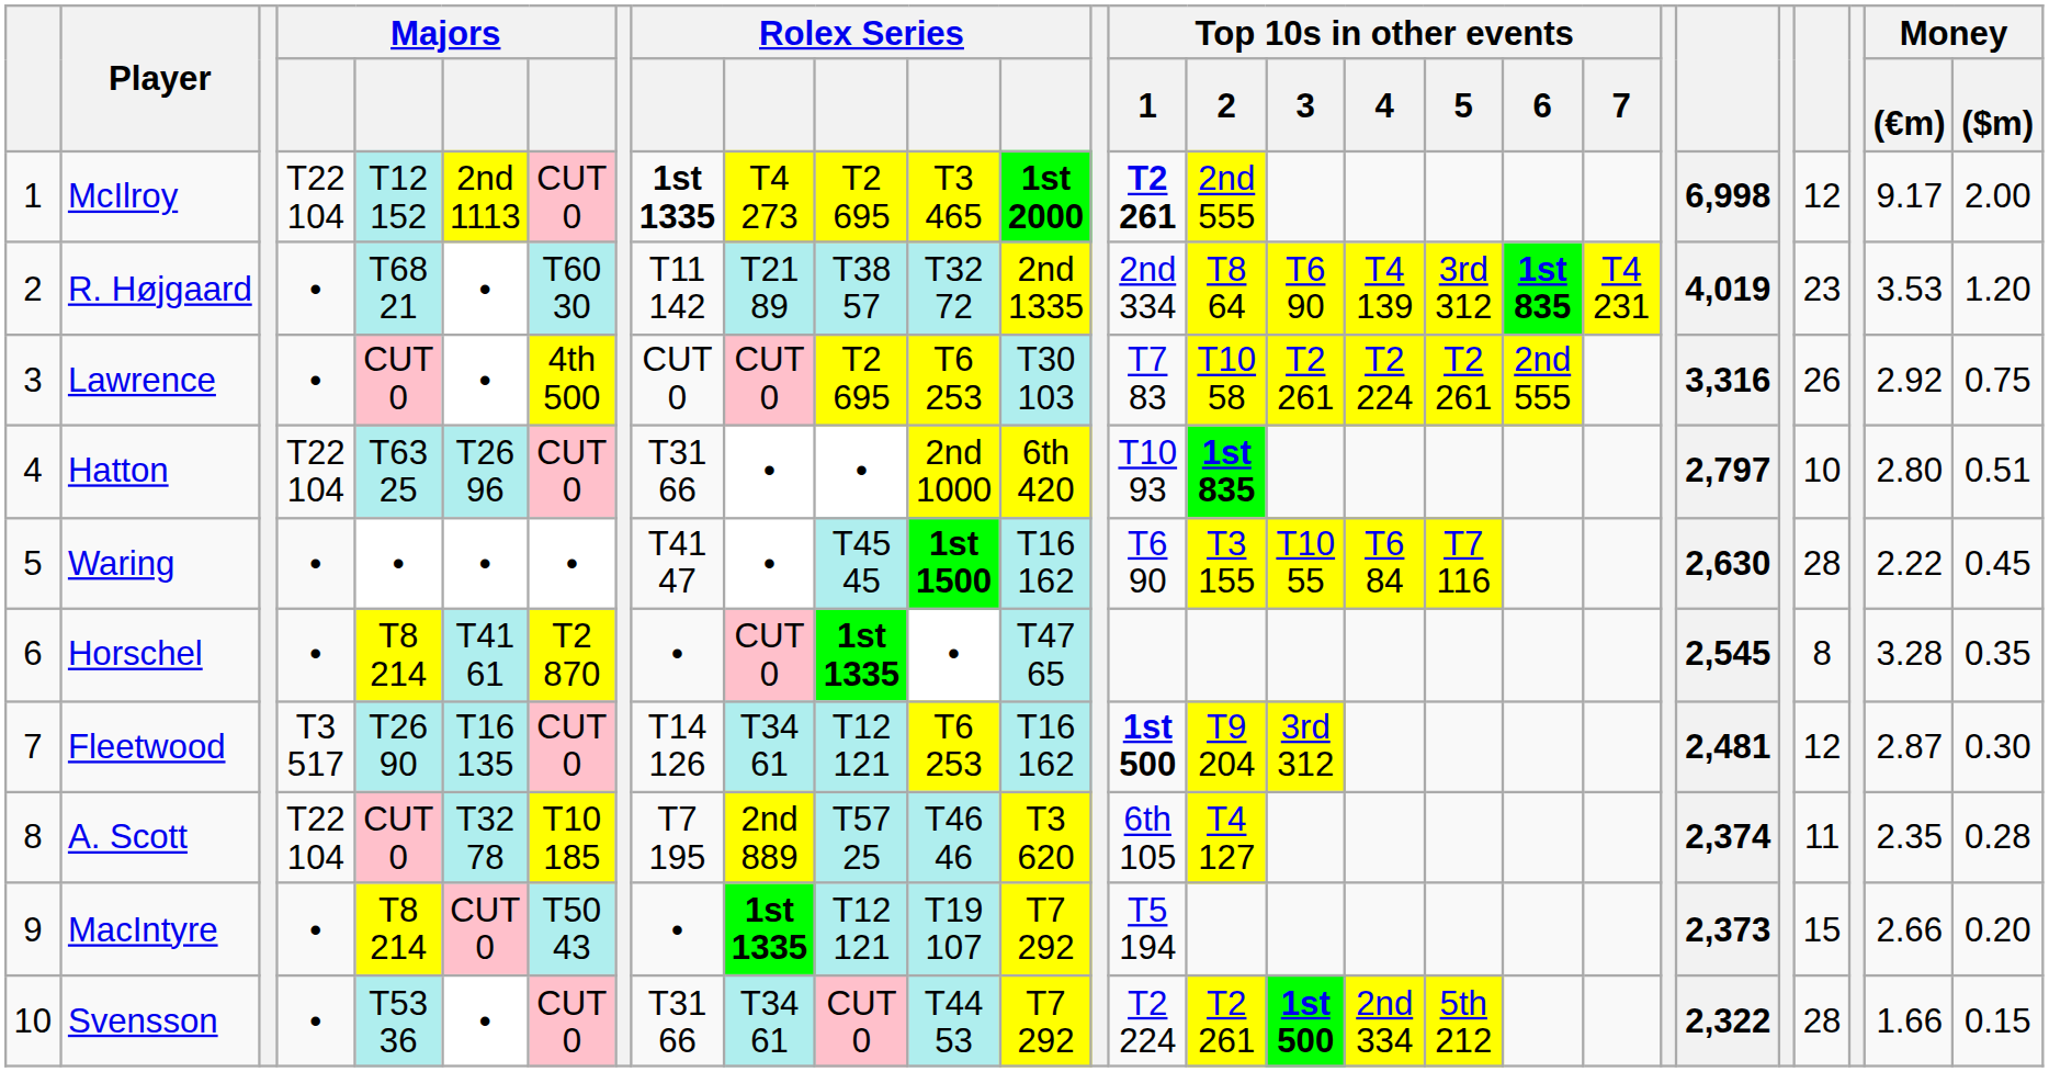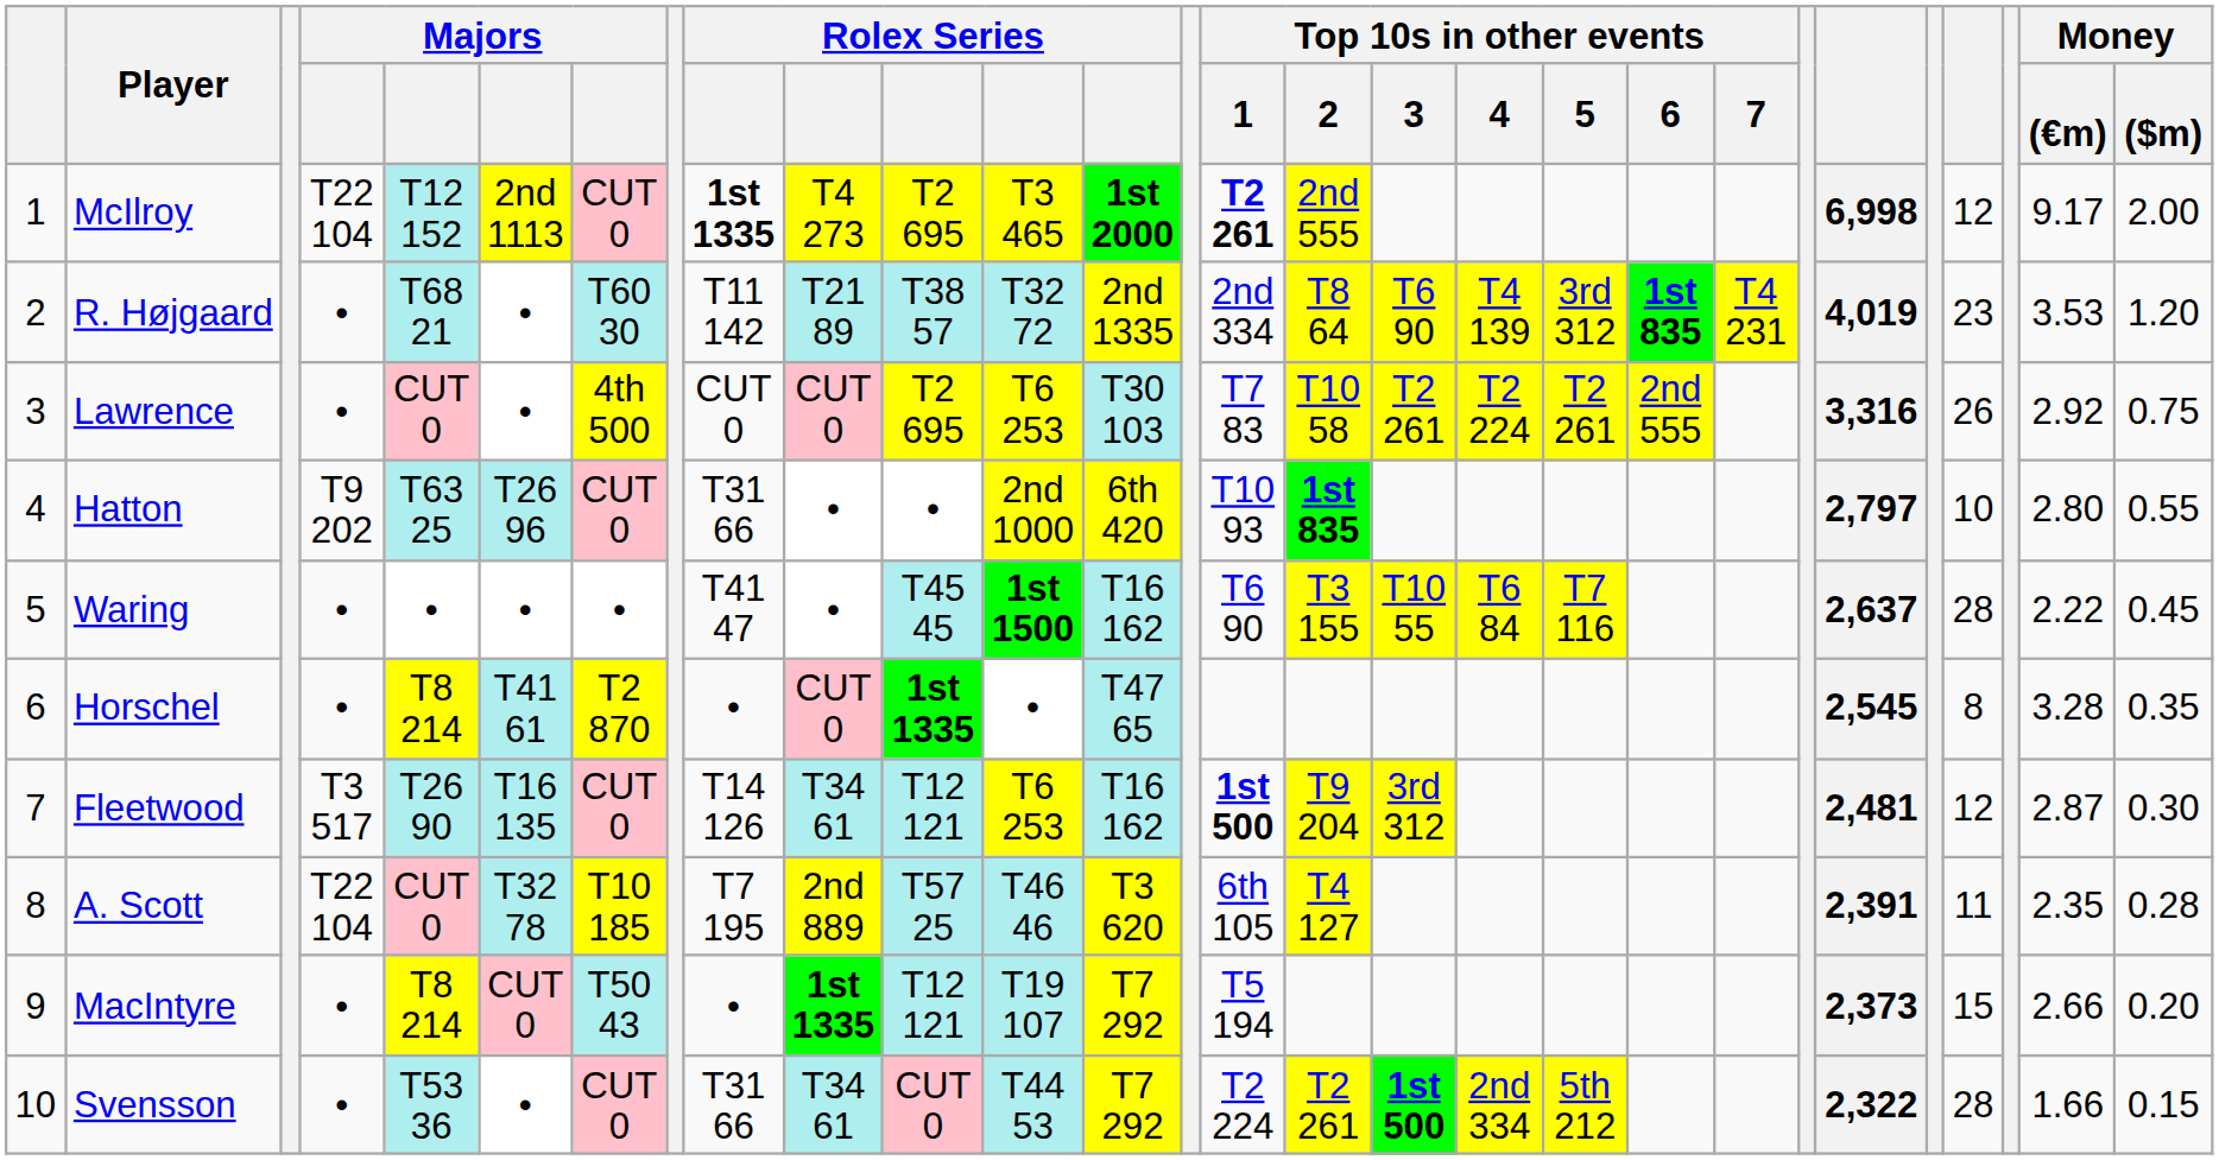 <table class=wikitable style=font-size:85%;text-align:center>
 <tr>
 <th rowspan=2></th>
 <th rowspan="2";>Player</th>
 <th rowspan="12"></th>
 <th colspan=4><a href='#'>Majors</a></th>
 <th rowspan="12"></th>
 <th colspan=5><a href='#'>Rolex Series</a></th>
 <th rowspan="12"></th>
 <th colspan="7">Top 10s in other  events</th>
 <th rowspan="12"></th>
 <th rowspan=2></th>
 <th rowspan="12"></th>
 <th rowspan=2></th>
 <th rowspan="12"></th>
 <th colspan=2>Money</th>
 </tr>
 <tr>
 <th style="width:25px;"></th>
 <th style="width:25px;"></th>
 <th style="width:25px;"></th>
 <th style="width:25px;"></th>
 <th style="width:25px;"></th>
 <th style="width:25px;"></th>
 <th style="width:25px;"></th>
 <th style="width:25px;"></th>
 <th style="width:25px;"></th>
 <th style="width:25px;">1</th>
 <th style="width:25px;">2</th>
 <th style="width:25px;">3</th>
 <th style="width:25px;">4</th>
 <th style="width:25px;">5</th>
 <th style="width:25px;">6</th>
 <th style="width:25px;">7</th>
 <th style="width:25px;"><br>(€m)</th>
 <th style="width:25px;"><br>($m)</th>
 </tr>
 <tr>
 <td>1</td>
 <td align="left"> <a href='#'>McIlroy</a></td>
 <td>T22<br>104</td>
 <td style="background:#afeeee">T12<br>152</td>
 <td style="background:yellow">2nd<br>1113</td>
 <td style="background:pink">CUT<br>0</td>
 <td><strong>1st<br>1335</strong></td>
 <td style="background:yellow">T4<br>273</td>
 <td style="background:yellow">T2<br>695</td>
 <td style="background:yellow">T3<br>465</td>
 <td style="background:lime"><strong>1st<br>2000</strong></td>
 <td><strong><a href='#'>T2</a><br>261</strong></td>
 <td style="background:yellow"><a href='#'>2nd</a><br>555</td>
 <td></td>
 <td></td>
 <td></td>
 <td></td>
 <td></td>
 <th>6,998</th>
 <td>12</td>
 <td>9.17</td>
 <td>2.00</td>
 </tr>
 <tr>
 <td>2</td>
 <td align="left"> <a href='#'>R. Højgaard</a></td>
 <td>•</td>
 <td style="background:#afeeee">T68<br>21</td>
 <td style="background:white">•</td>
 <td style="background:#afeeee">T60<br>30</td>
 <td>T11<br>142</td>
 <td style="background:#afeeee">T21<br>89</td>
 <td style="background:#afeeee">T38<br>57</td>
 <td style="background:#afeeee">T32<br>72</td>
 <td style="background:yellow">2nd<br>1335</td>
 <td><a href='#'>2nd</a><br>334</td>
 <td style="background:yellow"><a href='#'>T8</a><br>64</td>
 <td style="background:yellow"><a href='#'>T6</a><br>90</td>
 <td style="background:yellow"><a href='#'>T4</a><br>139</td>
 <td style="background:yellow"><a href='#'>3rd</a><br>312</td>
 <td style="background:lime"><strong><a href='#'>1st</a><br>835</strong></td>
 <td style="background:yellow"><a href='#'>T4</a><br>231</td>
 <th>4,019</th>
 <td>23</td>
 <td>3.53</td>
 <td>1.20</td>
 </tr>
 <tr>
 <td>3</td>
 <td align=left> <a href='#'>Lawrence</a></td>
 <td>•</td>
 <td style="background:pink">CUT<br>0</td>
 <td style="background:white">•</td>
 <td style="background:yellow">4th<br>500</td>
 <td>CUT<br>0</td>
 <td style="background:pink">CUT<br>0</td>
 <td style="background:yellow">T2<br>695</td>
 <td style="background:yellow">T6<br>253</td>
 <td style="background:#afeeee">T30<br>103</td>
 <td><a href='#'>T7</a><br>83</td>
 <td style="background:yellow"><a href='#'>T10</a><br>58</td>
 <td style="background:yellow"><a href='#'>T2</a><br>261</td>
 <td style="background:yellow"><a href='#'>T2</a><br>224</td>
 <td style="background:yellow"><a href='#'>T2</a><br>261</td>
 <td style="background:yellow"><a href='#'>2nd</a><br>555</td>
 <td></td>
 <th>3,316</th>
 <td>26</td>
 <td>2.92</td>
 <td>0.75</td>
 </tr>
 <tr>
 <td>4</td>
 <td align="left"> <a href='#'>Hatton</a></td>
-<td>T22<br>104</td>
+<td>T9<br>202</td>
 <td style="background:#afeeee">T63<br>25</td>
 <td style="background:#afeeee">T26<br>96</td>
 <td style="background:pink">CUT<br>0</td>
 <td>T31<br>66</td>
 <td style="background:white">•</td>
 <td style="background:white">•</td>
 <td style="background:yellow">2nd<br>1000</td>
 <td style="background:yellow">6th<br>420</td>
 <td><a href='#'>T10</a><br>93</td>
 <td style="background:lime"><strong><a href='#'>1st</a><br>835</strong></td>
 <td></td>
 <td></td>
 <td></td>
 <td></td>
 <td></td>
 <th>2,797</th>
 <td>10</td>
 <td>2.80</td>
-<td>0.51</td>
+<td>0.55</td>
 </tr>
 <tr>
 <td>5</td>
 <td align=left> <a href='#'>Waring</a></td>
 <td>•</td>
 <td style="background:white">•</td>
 <td style="background:white">•</td>
 <td style="background:white">•</td>
 <td>T41<br>47</td>
 <td style="background:white">•</td>
 <td style="background:#afeeee">T45<br>45</td>
 <td style="background:lime"><strong>1st<br>1500</strong></td>
 <td style="background:#afeeee">T16<br>162</td>
 <td><a href='#'>T6</a><br>90</td>
 <td style="background:yellow"><a href='#'>T3</a><br>155</td>
 <td style="background:yellow"><a href='#'>T10</a><br>55</td>
 <td style="background:yellow"><a href='#'>T6</a><br>84</td>
 <td style="background:yellow"><a href='#'>T7</a><br>116</td>
 <td></td>
 <td></td>
-<th>2,630</th>
+<th>2,637</th>
 <td>28</td>
 <td>2.22</td>
 <td>0.45</td>
 </tr>
 <tr>
 <td>6</td>
 <td align=left> <a href='#'>Horschel</a></td>
 <td>•</td>
 <td style="background:yellow">T8<br>214</td>
 <td style="background:#afeeee">T41<br>61</td>
 <td style="background:yellow">T2<br>870</td>
 <td>•</td>
 <td style="background:pink">CUT<br>0</td>
 <td style="background:lime"><strong>1st<br>1335</strong></td>
 <td style="background:white">•</td>
 <td style="background:#afeeee">T47<br>65</td>
 <td></td>
 <td></td>
 <td></td>
 <td></td>
 <td></td>
 <td></td>
 <td></td>
 <th>2,545</th>
 <td>8</td>
 <td>3.28</td>
 <td>0.35</td>
 </tr>
 <tr>
 <td>7</td>
 <td align="left"> <a href='#'>Fleetwood</a></td>
 <td>T3<br>517</td>
 <td style="background:#afeeee">T26<br>90</td>
 <td style="background:#afeeee">T16<br>135</td>
 <td style="background:pink">CUT<br>0</td>
 <td>T14<br>126</td>
 <td style="background:#afeeee">T34<br>61</td>
 <td style="background:#afeeee">T12<br>121</td>
 <td style="background:yellow">T6<br>253</td>
 <td style="background:#afeeee">T16<br>162</td>
 <td><strong><a href='#'>1st</a><br>500</strong></td>
 <td style="background:yellow"><a href='#'>T9</a><br>204</td>
 <td style="background:yellow"><a href='#'>3rd</a><br>312</td>
 <td></td>
 <td></td>
 <td></td>
 <td></td>
 <th>2,481</th>
 <td>12</td>
 <td>2.87</td>
 <td>0.30</td>
 </tr>
 <tr>
 <td>8</td>
 <td align=left> <a href='#'>A. Scott</a></td>
 <td>T22<br>104</td>
 <td style="background:pink">CUT<br>0</td>
 <td style="background:#afeeee">T32<br>78</td>
 <td style="background:yellow">T10<br>185</td>
 <td>T7<br>195</td>
 <td style="background:yellow">2nd<br>889</td>
 <td style="background:#afeeee">T57<br>25</td>
 <td style="background:#afeeee">T46<br>46</td>
 <td style="background:yellow">T3<br>620</td>
 <td><a href='#'>6th</a><br>105</td>
 <td style="background:yellow"><a href='#'>T4</a><br>127</td>
 <td></td>
 <td></td>
 <td></td>
 <td></td>
 <td></td>
-<th>2,374</th>
+<th>2,391</th>
 <td>11</td>
 <td>2.35</td>
 <td>0.28</td>
 </tr>
 <tr>
 <td>9</td>
 <td align="left"> <a href='#'>MacIntyre</a></td>
 <td>•</td>
 <td style="background:yellow">T8<br>214</td>
 <td style="background:pink">CUT<br>0</td>
 <td style="background:#afeeee">T50<br>43</td>
 <td>•</td>
 <td style="background:lime"><strong>1st<br>1335</strong></td>
 <td style="background:#afeeee">T12<br>121</td>
 <td style="background:#afeeee">T19<br>107</td>
 <td style="background:yellow">T7<br>292</td>
 <td><a href='#'>T5</a><br>194</td>
 <td></td>
 <td></td>
 <td></td>
 <td></td>
 <td></td>
 <td></td>
 <th>2,373</th>
 <td>15</td>
 <td>2.66</td>
 <td>0.20</td>
 </tr>
 <tr>
 <td>10</td>
 <td align="left"> <a href='#'>Svensson</a></td>
 <td>•</td>
 <td style="background:#afeeee">T53<br>36</td>
 <td style="background:white">•</td>
 <td style="background:pink">CUT<br>0</td>
 <td>T31<br>66</td>
 <td style="background:#afeeee">T34<br>61</td>
 <td style="background:pink">CUT<br>0</td>
 <td style="background:#afeeee">T44<br>53</td>
 <td style="background:yellow">T7<br>292</td>
 <td><a href='#'>T2</a><br>224</td>
 <td style="background:yellow"><a href='#'>T2</a><br>261</td>
 <td style="background:lime"><strong><a href='#'>1st</a><br>500</strong></td>
 <td style="background:yellow"><a href='#'>2nd</a><br>334</td>
 <td style="background:yellow"><a href='#'>5th</a><br>212</td>
 <td></td>
 <td></td>
 <th>2,322</th>
 <td>28</td>
 <td>1.66</td>
 <td>0.15</td>
 </tr>
 </table>
